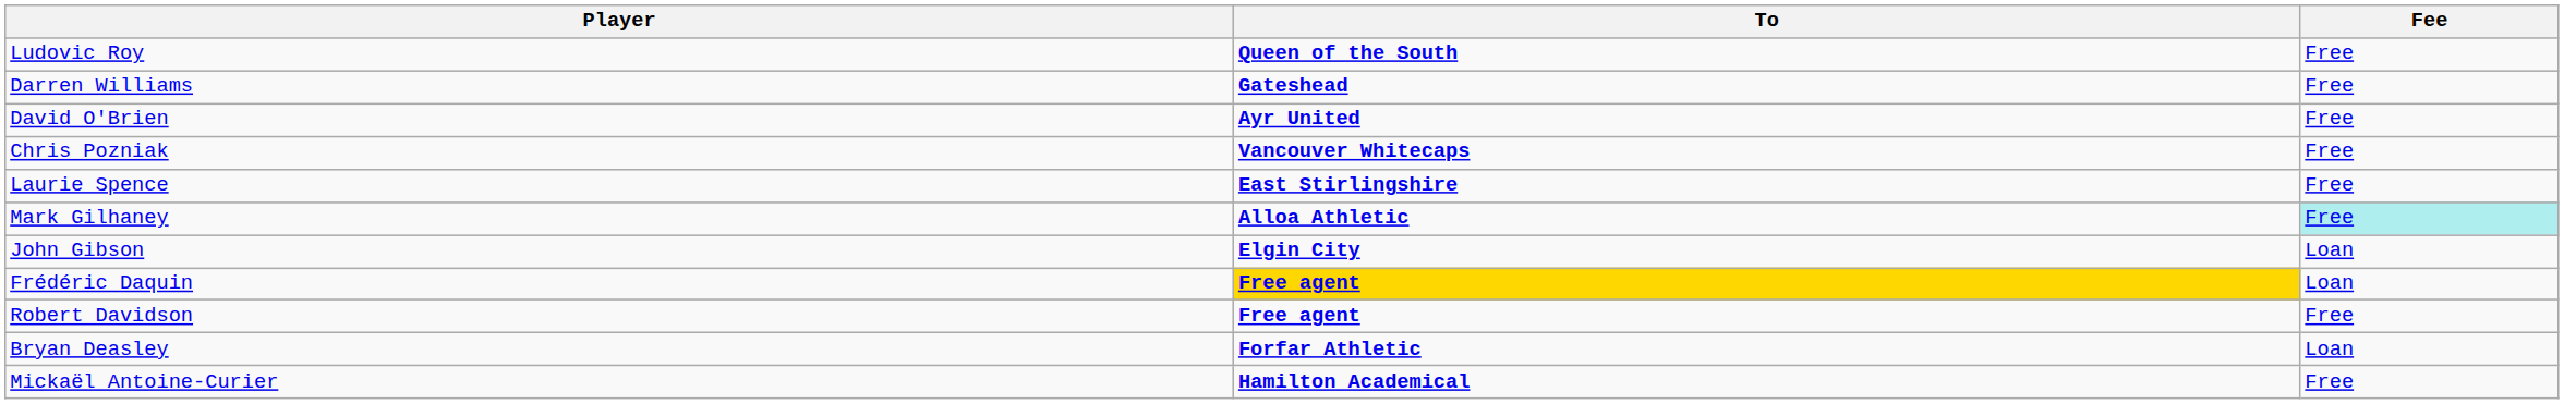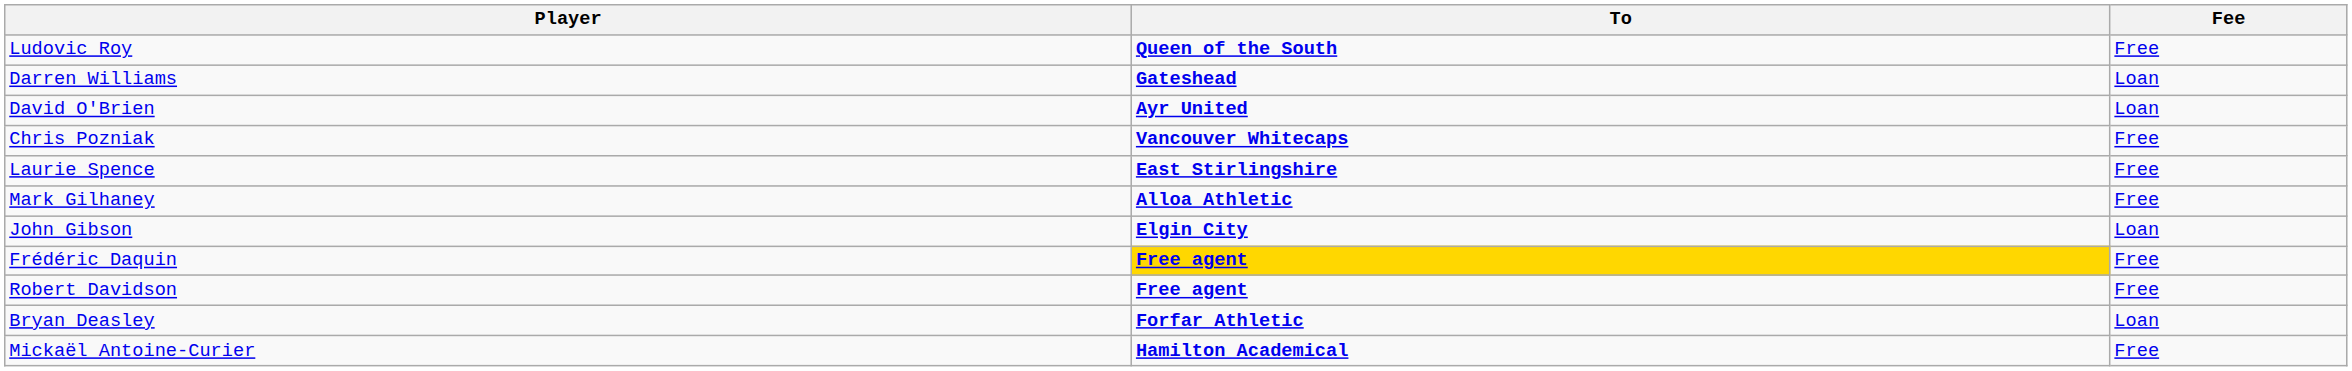 <table class="wikitable" style="text-align:center; font-size:95%;width:98%; text-align:left">
 <tr>
 <th>Player</th>
 <th>To</th>
 <th>Fee</th>
 </tr>
 <tr>
 <td> <a href='#'>Ludovic Roy</a></td>
 <td><strong> <a href='#'>Queen of the South</a></strong></td>
 <td><a href='#'>Free</a></td>
 </tr>
 <tr>
 <td> <a href='#'>Darren Williams</a></td>
 <td><strong> <a href='#'>Gateshead</a></strong></td>
-<td><a href='#'>Free</a></td>
+<td><a href='#'>Loan</a></td>
 </tr>
 <tr>
 <td> <a href='#'>David O'Brien</a></td>
 <td><strong> <a href='#'>Ayr United</a></strong></td>
-<td><a href='#'>Free</a></td>
+<td><a href='#'>Loan</a></td>
 </tr>
 <tr>
 <td> <a href='#'>Chris Pozniak</a></td>
 <td><strong> <a href='#'>Vancouver Whitecaps</a></strong></td>
 <td><a href='#'>Free</a></td>
 </tr>
 <tr>
 <td> <a href='#'>Laurie Spence</a></td>
 <td><strong> <a href='#'>East Stirlingshire</a></strong></td>
 <td><a href='#'>Free</a></td>
 </tr>
 <tr>
 <td> <a href='#'>Mark Gilhaney</a></td>
 <td><strong> <a href='#'>Alloa Athletic</a></strong></td>
-<td style="background: paleturquoise;"><a href='#'>Free</a></td>
+<td><a href='#'>Free</a></td>
 </tr>
 <tr>
 <td> <a href='#'>John Gibson</a></td>
 <td><strong> <a href='#'>Elgin City</a></strong></td>
 <td><a href='#'>Loan</a></td>
 </tr>
 <tr>
 <td> <a href='#'>Frédéric Daquin</a></td>
 <td style="background: gold;"><strong><a href='#'>Free agent</a></strong></td>
-<td><a href='#'>Loan</a></td>
+<td><a href='#'>Free</a></td>
 </tr>
 <tr>
 <td> <a href='#'>Robert Davidson</a></td>
 <td><strong><a href='#'>Free agent</a></strong></td>
 <td><a href='#'>Free</a></td>
 </tr>
 <tr>
 <td> <a href='#'>Bryan Deasley</a></td>
 <td><strong> <a href='#'>Forfar Athletic</a></strong></td>
 <td><a href='#'>Loan</a></td>
 </tr>
 <tr>
 <td> <a href='#'>Mickaël Antoine-Curier</a></td>
 <td><strong> <a href='#'>Hamilton Academical</a></strong></td>
 <td><a href='#'>Free</a></td>
 </tr>
 </table>
